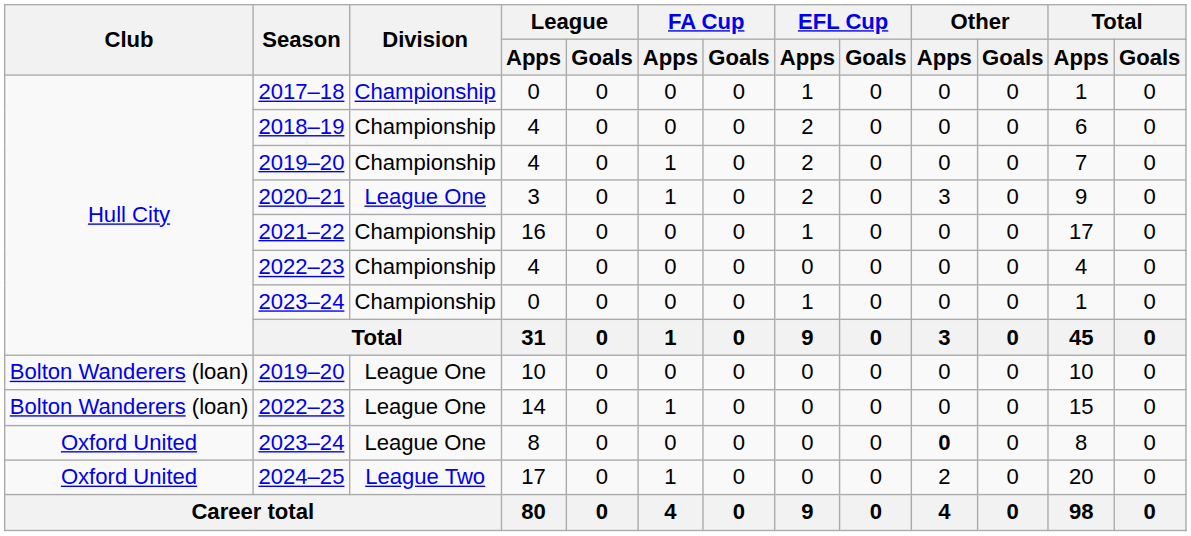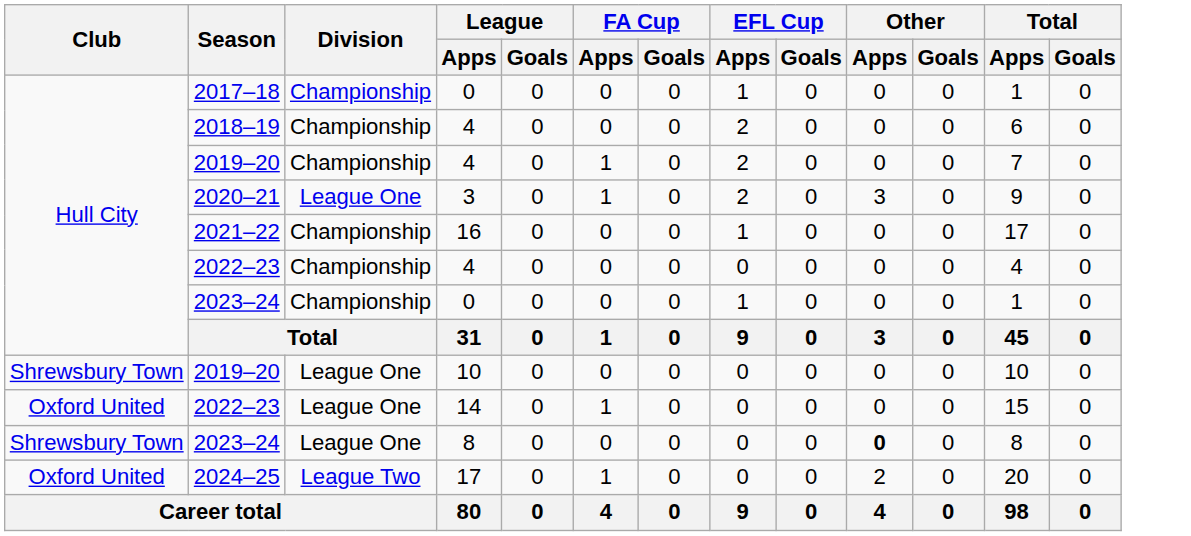 <table class="wikitable" style="text-align: center;">
 <tr>
 <th rowspan="2">Club</th>
 <th rowspan="2">Season</th>
 <th rowspan="2">Division</th>
 <th colspan="2">League</th>
 <th colspan="2"><a href='#'>FA Cup</a></th>
 <th colspan="2"><a href='#'>EFL Cup</a></th>
 <th colspan="2">Other</th>
 <th colspan="2">Total</th>
 </tr>
 <tr>
 <th>Apps</th>
 <th>Goals</th>
 <th>Apps</th>
 <th>Goals</th>
 <th>Apps</th>
 <th>Goals</th>
 <th>Apps</th>
 <th>Goals</th>
 <th>Apps</th>
 <th>Goals</th>
 </tr>
 <tr>
 <td rowspan="8"><a href='#'>Hull City</a></td>
 <td><a href='#'>2017–18</a></td>
 <td><a href='#'>Championship</a></td>
 <td>0</td>
 <td>0</td>
 <td>0</td>
 <td>0</td>
 <td>1</td>
 <td>0</td>
 <td>0</td>
 <td>0</td>
 <td>1</td>
 <td>0</td>
 </tr>
 <tr>
 <td><a href='#'>2018–19</a></td>
 <td>Championship</td>
 <td>4</td>
 <td>0</td>
 <td>0</td>
 <td>0</td>
 <td>2</td>
 <td>0</td>
 <td>0</td>
 <td>0</td>
 <td>6</td>
 <td>0</td>
 </tr>
 <tr>
 <td><a href='#'>2019–20</a></td>
 <td>Championship</td>
 <td>4</td>
 <td>0</td>
 <td>1</td>
 <td>0</td>
 <td>2</td>
 <td>0</td>
 <td>0</td>
 <td>0</td>
 <td>7</td>
 <td>0</td>
 </tr>
 <tr>
 <td><a href='#'>2020–21</a></td>
 <td><a href='#'>League One</a></td>
 <td>3</td>
 <td>0</td>
 <td>1</td>
 <td>0</td>
 <td>2</td>
 <td>0</td>
 <td>3</td>
 <td>0</td>
 <td>9</td>
 <td>0</td>
 </tr>
 <tr>
 <td><a href='#'>2021–22</a></td>
 <td>Championship</td>
 <td>16</td>
 <td>0</td>
 <td>0</td>
 <td>0</td>
 <td>1</td>
 <td>0</td>
 <td>0</td>
 <td>0</td>
 <td>17</td>
 <td>0</td>
 </tr>
 <tr>
 <td><a href='#'>2022–23</a></td>
 <td>Championship</td>
 <td>4</td>
 <td>0</td>
 <td>0</td>
 <td>0</td>
 <td>0</td>
 <td>0</td>
 <td>0</td>
 <td>0</td>
 <td>4</td>
 <td>0</td>
 </tr>
 <tr>
 <td><a href='#'>2023–24</a></td>
 <td>Championship</td>
 <td>0</td>
 <td>0</td>
 <td>0</td>
 <td>0</td>
 <td>1</td>
 <td>0</td>
 <td>0</td>
 <td>0</td>
 <td>1</td>
 <td>0</td>
 </tr>
 <tr>
 <th colspan="2">Total</th>
 <th>31</th>
 <th>0</th>
 <th>1</th>
 <th>0</th>
 <th>9</th>
 <th>0</th>
 <th>3</th>
 <th>0</th>
 <th>45</th>
 <th>0</th>
 </tr>
 <tr>
-<td><a href='#'>Bolton Wanderers</a> (loan)</td>
+<td><a href='#'>Shrewsbury Town</a></td>
 <td><a href='#'>2019–20</a></td>
 <td>League One</td>
 <td>10</td>
 <td>0</td>
 <td>0</td>
 <td>0</td>
 <td>0</td>
 <td>0</td>
 <td>0</td>
 <td>0</td>
 <td>10</td>
 <td>0</td>
 </tr>
 <tr>
-<td><a href='#'>Bolton Wanderers</a> (loan)</td>
+<td><a href='#'>Oxford United</a></td>
 <td><a href='#'>2022–23</a></td>
 <td>League One</td>
 <td>14</td>
 <td>0</td>
 <td>1</td>
 <td>0</td>
 <td>0</td>
 <td>0</td>
 <td>0</td>
 <td>0</td>
 <td>15</td>
 <td>0</td>
 </tr>
 <tr>
-<td><a href='#'>Oxford United</a></td>
+<td><a href='#'>Shrewsbury Town</a></td>
 <td><a href='#'>2023–24</a></td>
 <td>League One</td>
 <td>8</td>
 <td>0</td>
 <td>0</td>
 <td>0</td>
 <td>0</td>
 <td>0</td>
 <td><strong>0</strong></td>
 <td>0</td>
 <td>8</td>
 <td>0</td>
 </tr>
 <tr>
 <td><a href='#'>Oxford United</a></td>
 <td><a href='#'>2024–25</a></td>
 <td><a href='#'>League Two</a></td>
 <td>17</td>
 <td>0</td>
 <td>1</td>
 <td>0</td>
 <td>0</td>
 <td>0</td>
 <td>2</td>
 <td>0</td>
 <td>20</td>
 <td>0</td>
 </tr>
 <tr>
 <th colspan="3">Career total</th>
 <th>80</th>
 <th>0</th>
 <th>4</th>
 <th>0</th>
 <th>9</th>
 <th>0</th>
 <th>4</th>
 <th>0</th>
 <th>98</th>
 <th>0</th>
 </tr>
 </table>
